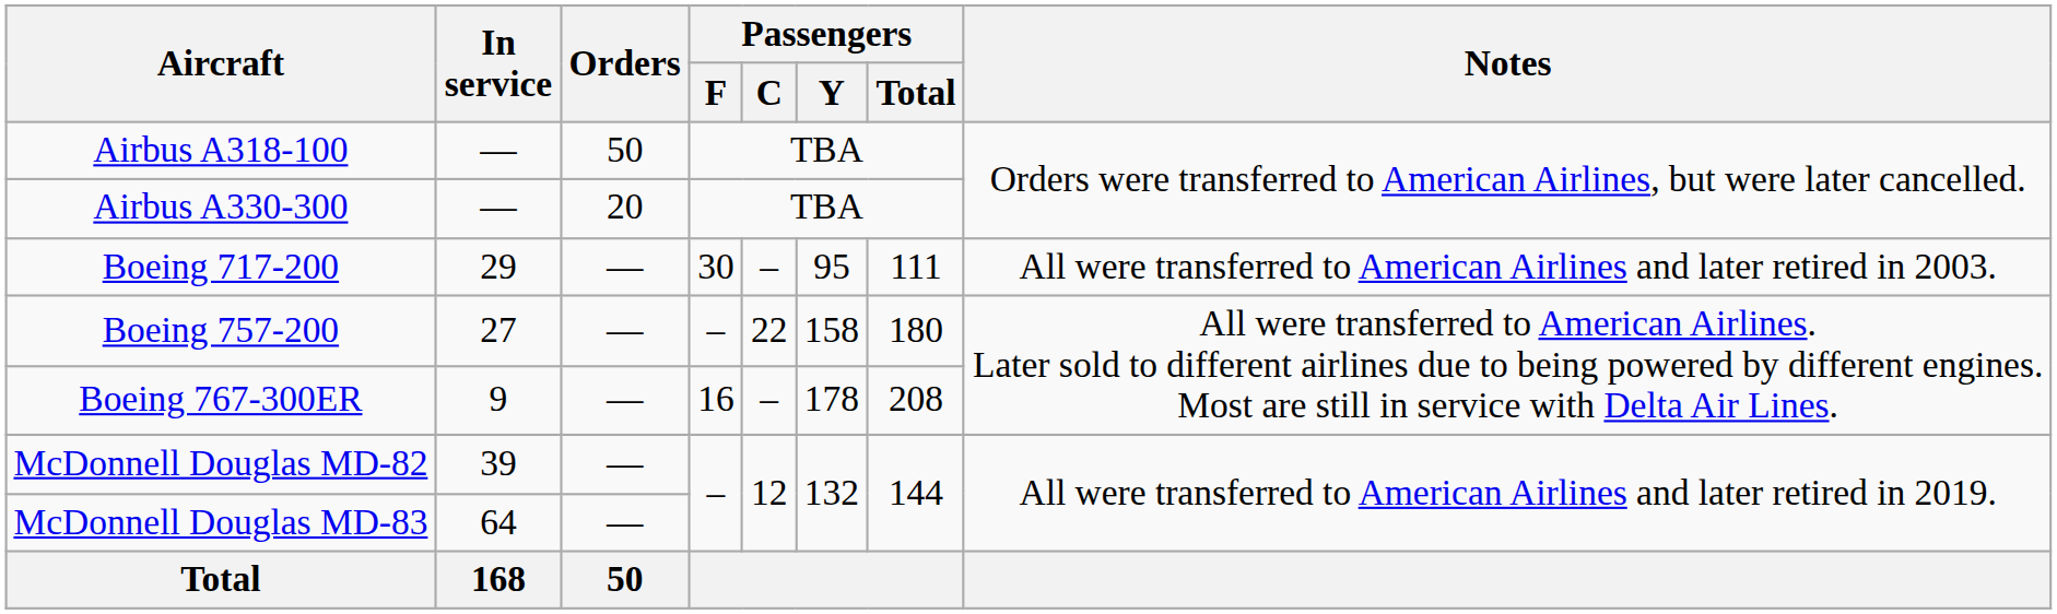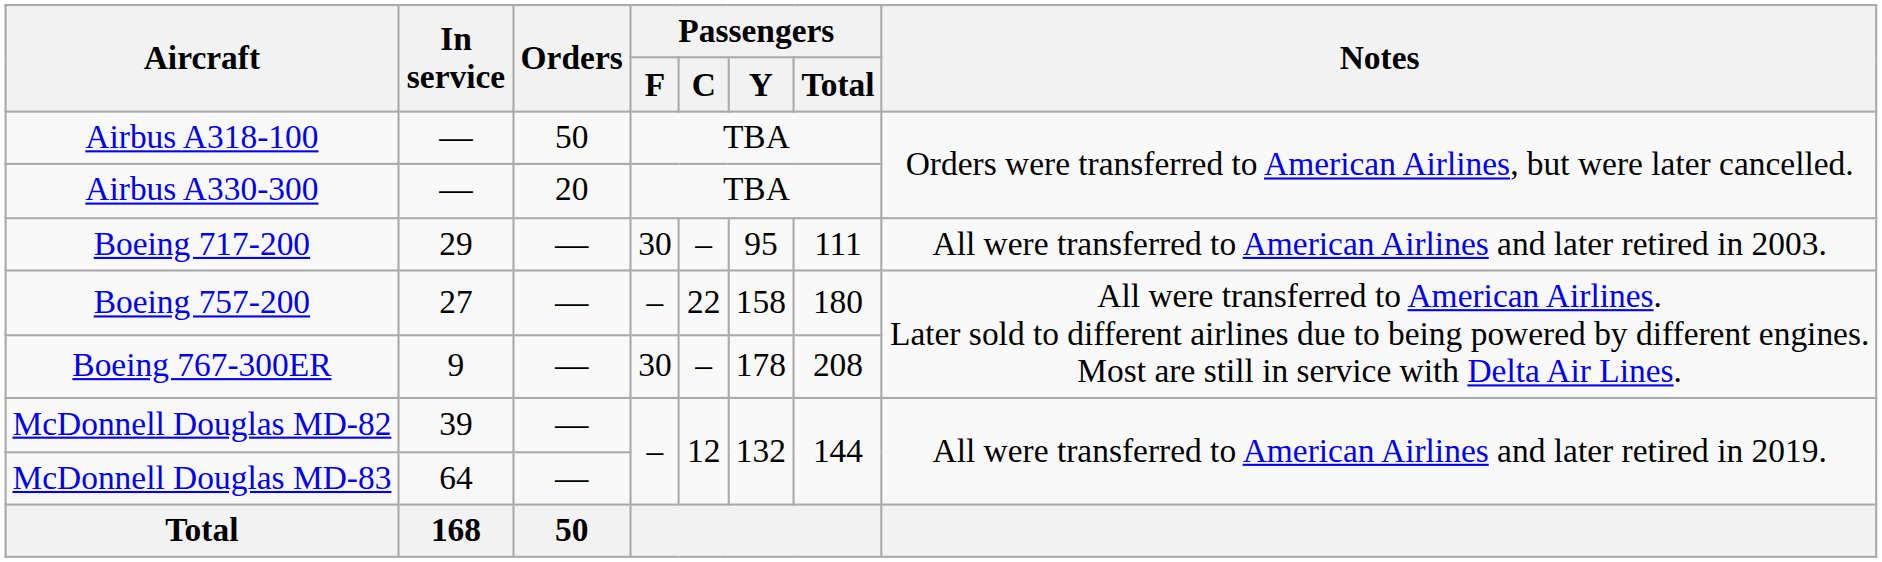 <table class="wikitable" style="margin:0.5em auto; text-align:center">
 <tr>
 <th rowspan=2>Aircraft</th>
 <th rowspan=2>In<br>service</th>
 <th rowspan=2>Orders</th>
 <th colspan=4>Passengers</th>
 <th rowspan=2>Notes</th>
 </tr>
 <tr>
 <th><abbr>F</abbr></th>
 <th><abbr>C</abbr></th>
 <th><abbr>Y</abbr></th>
 <th>Total</th>
 </tr>
 <tr>
 <td><a href='#'>Airbus A318-100</a></td>
 <td>—</td>
 <td>50</td>
 <td colspan=4><abbr>TBA</abbr></td>
 <td rowspan=2>Orders were transferred to <a href='#'>American Airlines</a>, but were later cancelled.</td>
 </tr>
 <tr>
 <td><a href='#'>Airbus A330-300</a></td>
 <td>—</td>
 <td>20</td>
 <td colspan=4><abbr>TBA</abbr></td>
 </tr>
 <tr>
 <td><a href='#'>Boeing 717-200</a></td>
 <td>29</td>
 <td>—</td>
 <td>30</td>
 <td>–</td>
 <td>95</td>
 <td>111</td>
 <td>All were transferred to <a href='#'>American Airlines</a> and later retired in 2003.</td>
 </tr>
 <tr>
 <td><a href='#'>Boeing 757-200</a></td>
 <td>27</td>
 <td>—</td>
 <td>–</td>
 <td>22</td>
 <td>158</td>
 <td>180</td>
 <td rowspan=2>All were transferred to <a href='#'>American Airlines</a>. <br> Later sold to different airlines due to being powered by different engines. <br> Most are still in service with <a href='#'>Delta Air Lines</a>.</td>
 </tr>
 <tr>
 <td><a href='#'>Boeing 767-300ER</a></td>
 <td>9</td>
 <td>—</td>
-<td>16</td>
+<td>30</td>
 <td>–</td>
 <td>178</td>
 <td>208</td>
 </tr>
 <tr>
 <td><a href='#'>McDonnell Douglas MD-82</a></td>
 <td>39</td>
 <td>—</td>
 <td rowspan=2>–</td>
 <td rowspan=2>12</td>
 <td rowspan=2>132</td>
 <td rowspan=2>144</td>
 <td rowspan=2>All were transferred to <a href='#'>American Airlines</a> and later retired in 2019.</td>
 </tr>
 <tr>
 <td><a href='#'>McDonnell Douglas MD-83</a></td>
 <td>64</td>
 <td>—</td>
 </tr>
 <tr>
 <th>Total</th>
 <th>168</th>
 <th>50</th>
 <th colspan=4></th>
 <th></th>
 </tr>
 </table>
